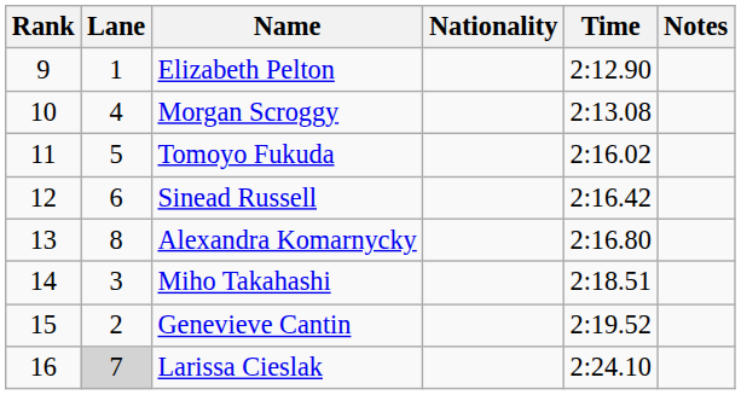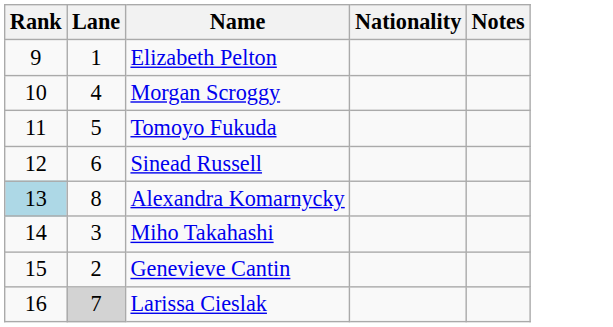 <table class="wikitable sortable" style="text-align:center">
 <tr>
 <th>Rank</th>
 <th>Lane</th>
 <th>Name</th>
 <th>Nationality</th>
-<th>Time</th>
 <th>Notes</th>
 </tr>
 <tr>
 <td>9</td>
 <td>1</td>
 <td align=left><a href='#'>Elizabeth Pelton</a></td>
 <td align=left></td>
-<td>2:12.90</td>
 <td></td>
 </tr>
 <tr>
 <td>10</td>
 <td>4</td>
 <td align=left><a href='#'>Morgan Scroggy</a></td>
 <td align=left></td>
-<td>2:13.08</td>
 <td></td>
 </tr>
 <tr>
 <td>11</td>
 <td>5</td>
 <td align=left><a href='#'>Tomoyo Fukuda</a></td>
 <td align=left></td>
-<td>2:16.02</td>
 <td></td>
 </tr>
 <tr>
 <td>12</td>
 <td>6</td>
 <td align=left><a href='#'>Sinead Russell</a></td>
 <td align=left></td>
-<td>2:16.42</td>
 <td></td>
 </tr>
 <tr>
-<td>13</td>
+<td style="background: lightblue;">13</td>
 <td>8</td>
 <td align=left><a href='#'>Alexandra Komarnycky</a></td>
 <td align=left></td>
-<td>2:16.80</td>
 <td></td>
 </tr>
 <tr>
 <td>14</td>
 <td>3</td>
 <td align=left><a href='#'>Miho Takahashi</a></td>
 <td align=left></td>
-<td>2:18.51</td>
 <td></td>
 </tr>
 <tr>
 <td>15</td>
 <td>2</td>
 <td align=left><a href='#'>Genevieve Cantin</a></td>
 <td align=left></td>
-<td>2:19.52</td>
 <td></td>
 </tr>
 <tr>
 <td>16</td>
 <td style="background: lightgrey;">7</td>
 <td align=left><a href='#'>Larissa Cieslak</a></td>
 <td align=left></td>
-<td>2:24.10</td>
 <td></td>
 </tr>
 </table>
